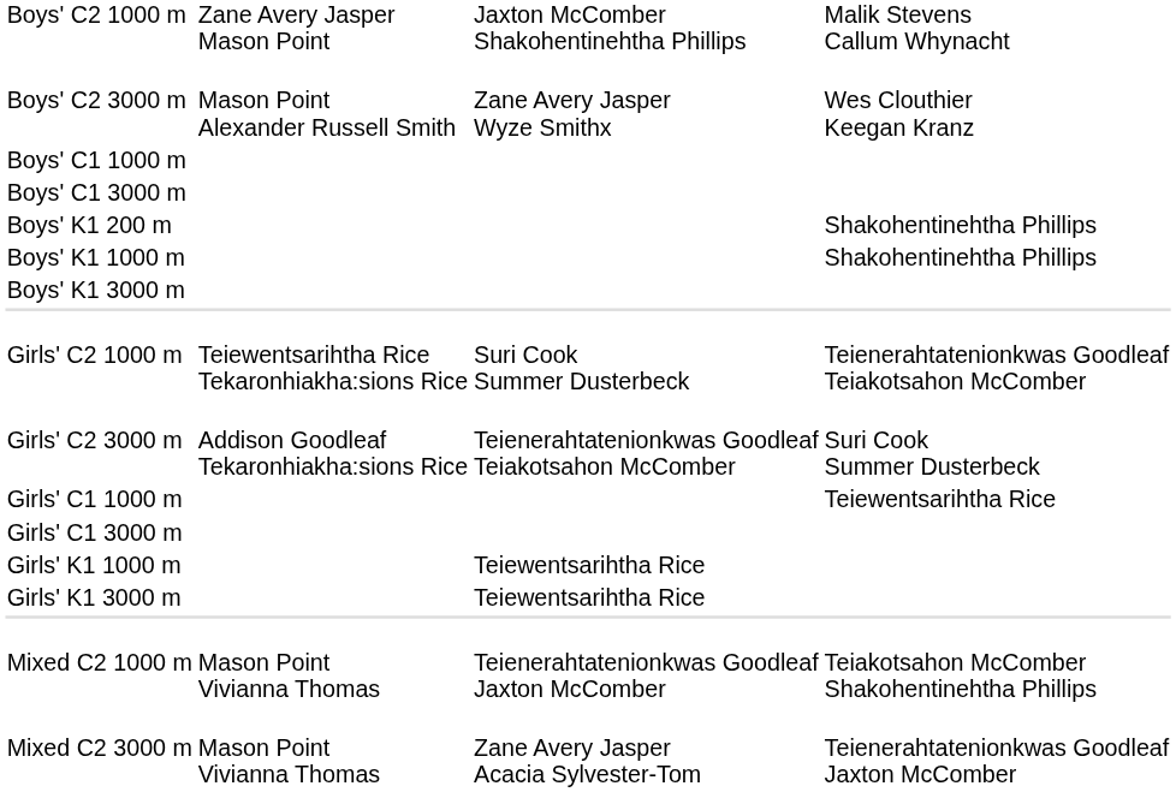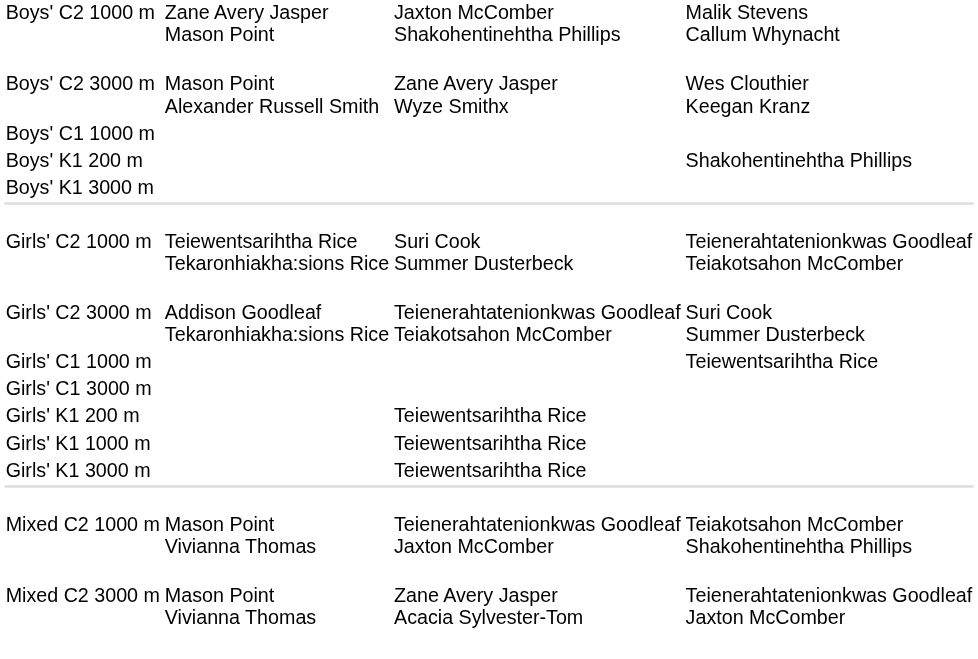 <table>
 <tr>
 <td>Boys' C2 1000 m</td>
 <td><br>Zane Avery Jasper<br>Mason Point</td>
 <td><br>Jaxton McComber<br>Shakohentinehtha Phillips</td>
 <td><br>Malik Stevens<br>Callum Whynacht</td>
 </tr>
 <tr>
 <td>Boys' C2 3000 m</td>
 <td><br>Mason Point<br>Alexander Russell Smith</td>
 <td><br>Zane Avery Jasper<br>Wyze Smithx</td>
 <td><br>Wes Clouthier<br>Keegan Kranz</td>
 </tr>
 <tr>
 <td>Boys' C1 1000 m</td>
 <td></td>
 <td></td>
 <td></td>
 </tr>
 <tr>
-<td>Boys' C1 3000 m</td>
-<td></td>
-<td></td>
-<td></td>
-</tr>
-<tr>
 <td>Boys' K1 200 m</td>
-<td></td>
-<td></td>
-<td>Shakohentinehtha Phillips<br></td>
-</tr>
-<tr>
-<td>Boys' K1 1000 m</td>
 <td></td>
 <td></td>
 <td>Shakohentinehtha Phillips<br></td>
 </tr>
 <tr>
 <td>Boys' K1 3000 m</td>
 <td></td>
 <td></td>
 <td></td>
 </tr>
 <tr bgcolor=#dddddd>
 <td colspan=4></td>
 </tr>
 <tr>
 <td>Girls' C2 1000 m</td>
 <td nowrap><br>Teiewentsarihtha Rice<br>Tekaronhiakha:sions Rice</td>
 <td><br>Suri Cook<br>Summer Dusterbeck</td>
 <td><br>Teienerahtatenionkwas Goodleaf<br>Teiakotsahon McComber</td>
 </tr>
 <tr>
 <td>Girls' C2 3000 m</td>
 <td><br>Addison Goodleaf<br>Tekaronhiakha:sions Rice</td>
 <td nowrap><br>Teienerahtatenionkwas Goodleaf<br>Teiakotsahon McComber</td>
 <td><br>Suri Cook<br>Summer Dusterbeck</td>
 </tr>
 <tr>
 <td>Girls' C1 1000 m</td>
 <td></td>
 <td></td>
 <td>Teiewentsarihtha Rice<br></td>
 </tr>
 <tr>
 <td>Girls' C1 3000 m</td>
 <td></td>
 <td></td>
 <td></td>
 </tr>
 <tr>
+<td>Girls' K1 200 m</td>
+<td></td>
+<td>Teiewentsarihtha Rice<br></td>
+<td></td>
+</tr>
+<tr>
 <td>Girls' K1 1000 m</td>
 <td></td>
 <td>Teiewentsarihtha Rice<br></td>
 <td></td>
 </tr>
 <tr>
 <td>Girls' K1 3000 m</td>
 <td></td>
 <td>Teiewentsarihtha Rice<br></td>
 <td></td>
 </tr>
 <tr bgcolor=#dddddd>
 <td colspan=4></td>
 </tr>
 <tr>
 <td>Mixed C2 1000 m</td>
 <td><br>Mason Point<br>Vivianna Thomas</td>
 <td><br>Teienerahtatenionkwas Goodleaf<br>Jaxton McComber</td>
 <td><br>Teiakotsahon McComber<br>Shakohentinehtha Phillips</td>
 </tr>
 <tr>
 <td>Mixed C2 3000 m</td>
 <td><br>Mason Point<br>Vivianna Thomas</td>
 <td><br>Zane Avery Jasper<br>Acacia Sylvester-Tom</td>
 <td nowrap><br>Teienerahtatenionkwas Goodleaf<br>Jaxton McComber</td>
 </tr>
 </table>
